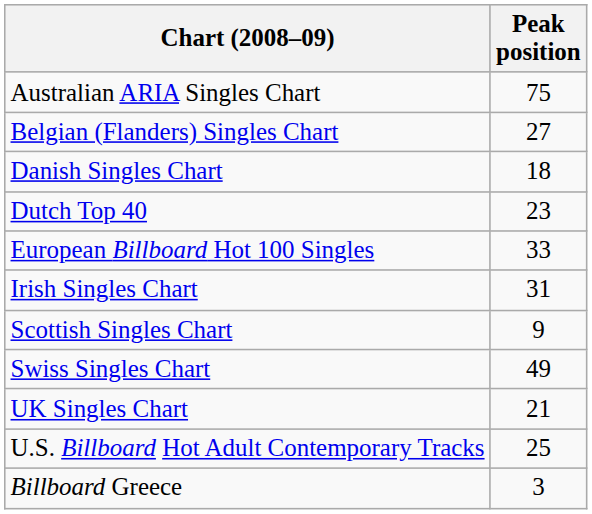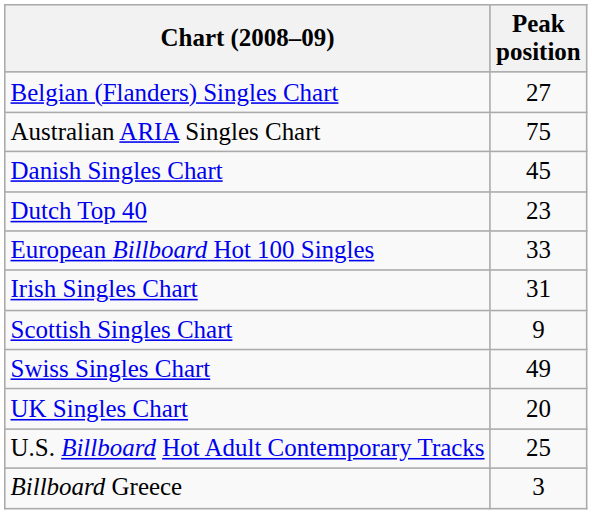 <table class="wikitable sortable">
 <tr>
 <th scope="col">Chart (2008–09)</th>
 <th scope="col">Peak<br>position</th>
 </tr>
 <tr>
+<td align="left"><a href='#'>Belgian (Flanders) Singles Chart</a></td>
+<td align="center">27</td>
+</tr>
+<tr>
 <td>Australian <a href='#'>ARIA</a> Singles Chart</td>
 <td align="center">75</td>
 </tr>
 <tr>
-<td align="left"><a href='#'>Belgian (Flanders) Singles Chart</a></td>
-<td align="center">27</td>
-</tr>
-<tr>
 <td><a href='#'>Danish Singles Chart</a></td>
-<td align="center">18</td>
+<td align="center">45</td>
 </tr>
 <tr>
 <td><a href='#'>Dutch Top 40</a></td>
 <td align="center">23</td>
 </tr>
 <tr>
 <td><a href='#'>European <em>Billboard</em> Hot 100 Singles</a></td>
 <td align="center">33</td>
 </tr>
 <tr>
 <td><a href='#'>Irish Singles Chart</a></td>
 <td align="center">31</td>
 </tr>
 <tr>
 <td><a href='#'>Scottish Singles Chart</a></td>
 <td style="text-align:center;">9</td>
 </tr>
 <tr>
 <td><a href='#'>Swiss Singles Chart</a></td>
 <td align="center">49</td>
 </tr>
 <tr>
 <td><a href='#'>UK Singles Chart</a></td>
-<td align="center">21</td>
+<td align="center">20</td>
 </tr>
 <tr>
 <td>U.S. <em><a href='#'>Billboard</a></em> <a href='#'>Hot Adult Contemporary Tracks</a></td>
 <td align="center">25</td>
 </tr>
 <tr>
 <td><em>Billboard</em> Greece</td>
 <td align="center">3</td>
 </tr>
 </table>
